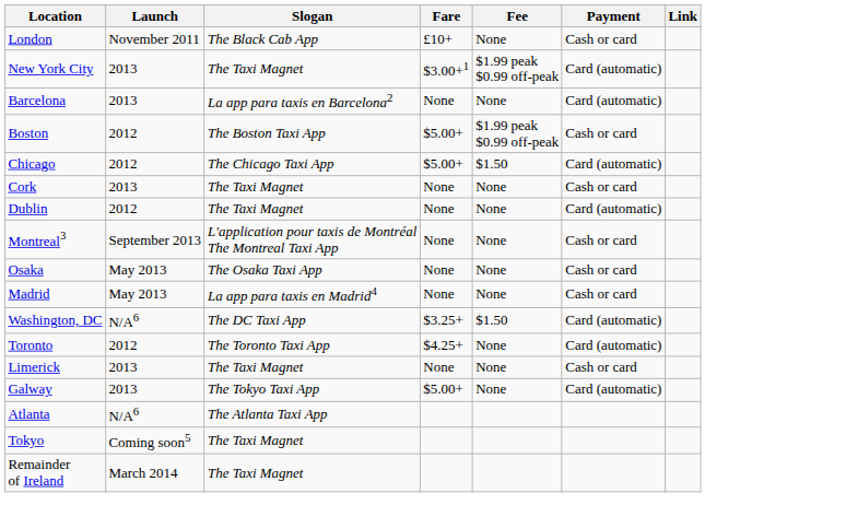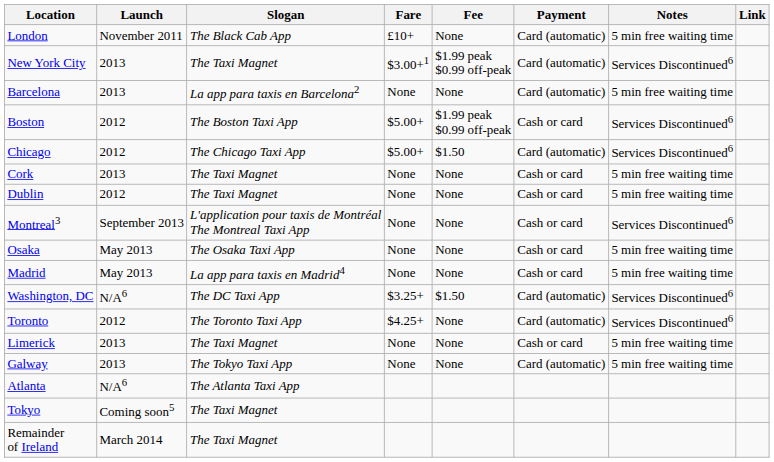 <table class="wikitable sortable">
 <tr>
 <th>Location</th>
 <th>Launch</th>
 <th>Slogan</th>
 <th>Fare</th>
 <th>Fee</th>
 <th>Payment</th>
+<th>Notes</th>
 <th>Link</th>
 </tr>
 <tr>
 <td><a href='#'>London</a></td>
 <td>November 2011</td>
 <td><em>The Black Cab App</em></td>
 <td>£10+</td>
 <td>None</td>
-<td>Cash or card</td>
+<td>Card (automatic)</td>
+<td>5 min free waiting time</td>
 <td></td>
 </tr>
 <tr>
 <td><a href='#'>New York City</a></td>
 <td>2013</td>
 <td><em>The Taxi Magnet</em></td>
 <td>$3.00+<sup>1</sup></td>
 <td>$1.99 peak<br>$0.99 off-peak</td>
 <td>Card (automatic)</td>
+<td>Services Discontinued<sup>6</sup></td>
 <td></td>
 </tr>
 <tr>
 <td><a href='#'>Barcelona</a></td>
 <td>2013</td>
 <td><em>La app para taxis en Barcelona</em><sup>2</sup></td>
 <td>None</td>
 <td>None</td>
 <td>Card (automatic)</td>
+<td>5 min free waiting time</td>
 <td></td>
 </tr>
 <tr>
 <td><a href='#'>Boston</a></td>
 <td>2012</td>
 <td><em>The Boston Taxi App</em></td>
 <td>$5.00+</td>
 <td>$1.99 peak<br>$0.99 off-peak</td>
 <td>Cash or card</td>
+<td>Services Discontinued<sup>6</sup></td>
 <td></td>
 </tr>
 <tr>
 <td><a href='#'>Chicago</a></td>
 <td>2012</td>
 <td><em>The Chicago Taxi App</em></td>
 <td>$5.00+</td>
 <td>$1.50</td>
 <td>Card (automatic)</td>
+<td>Services Discontinued<sup>6</sup></td>
 <td></td>
 </tr>
 <tr>
 <td><a href='#'>Cork</a></td>
 <td>2013</td>
 <td><em>The Taxi Magnet</em></td>
 <td>None</td>
 <td>None</td>
 <td>Cash or card</td>
+<td>5 min free waiting time</td>
 <td></td>
 </tr>
 <tr>
 <td><a href='#'>Dublin</a></td>
 <td>2012</td>
 <td><em>The Taxi Magnet</em></td>
 <td>None</td>
 <td>None</td>
-<td>Card (automatic)</td>
+<td>Cash or card</td>
+<td>5 min free waiting time</td>
 <td></td>
 </tr>
 <tr>
 <td><a href='#'>Montreal</a><sup>3</sup></td>
 <td>September 2013</td>
 <td><em>L'application pour taxis de Montréal</em><br><em>The Montreal Taxi App</em></td>
 <td>None</td>
 <td>None</td>
 <td>Cash or card</td>
+<td>Services Discontinued<sup>6</sup></td>
 <td> </td>
 </tr>
 <tr>
 <td><a href='#'>Osaka</a></td>
 <td>May 2013</td>
 <td><em>The Osaka Taxi App</em></td>
 <td>None</td>
 <td>None</td>
 <td>Cash or card</td>
+<td>5 min free waiting time</td>
 <td></td>
 </tr>
 <tr>
 <td><a href='#'>Madrid</a></td>
 <td>May 2013</td>
 <td><em>La app para taxis en Madrid</em><sup>4</sup></td>
 <td>None</td>
 <td>None</td>
 <td>Cash or card</td>
+<td>5 min free waiting time</td>
 <td></td>
 </tr>
 <tr>
 <td><a href='#'>Washington, DC</a></td>
 <td>N/A<sup>6</sup></td>
 <td><em>The DC Taxi App</em></td>
 <td>$3.25+</td>
 <td>$1.50</td>
 <td>Card (automatic)</td>
+<td>Services Discontinued<sup>6</sup></td>
 <td> </td>
 </tr>
 <tr>
 <td><a href='#'>Toronto</a></td>
 <td>2012</td>
 <td><em>The Toronto Taxi App</em></td>
 <td>$4.25+</td>
 <td>None</td>
 <td>Card (automatic)</td>
+<td>Services Discontinued<sup>6</sup></td>
 <td></td>
 </tr>
 <tr>
 <td><a href='#'>Limerick</a></td>
 <td>2013</td>
 <td><em>The Taxi Magnet</em></td>
 <td>None</td>
 <td>None</td>
 <td>Cash or card</td>
+<td>5 min free waiting time</td>
 <td></td>
 </tr>
 <tr>
 <td><a href='#'>Galway</a></td>
 <td>2013</td>
 <td><em>The Tokyo Taxi App</em></td>
-<td>$5.00+</td>
+<td>None</td>
 <td>None</td>
 <td>Card (automatic)</td>
+<td>5 min free waiting time</td>
 <td></td>
 </tr>
 <tr>
 <td><a href='#'>Atlanta</a></td>
 <td>N/A<sup>6</sup></td>
 <td><em>The Atlanta Taxi App</em></td>
+<td></td>
 <td></td>
 <td></td>
 <td></td>
 <td></td>
 </tr>
 <tr>
 <td><a href='#'>Tokyo</a></td>
 <td>Coming soon<sup>5</sup></td>
 <td><em>The Taxi Magnet</em></td>
 <td></td>
 <td></td>
 <td></td>
 <td></td>
+<td></td>
 </tr>
 <tr>
 <td>Remainder<br>of <a href='#'>Ireland</a></td>
 <td>March 2014</td>
 <td><em>The Taxi Magnet</em></td>
 <td></td>
 <td></td>
 <td></td>
 <td></td>
+<td></td>
 </tr>
 </table>
